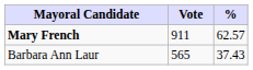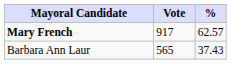 <table class="wikitable">
 <tr>
 <th style="background:#ddf; width:200px;">Mayoral Candidate</th>
 <th style="background:#ddf; width:50px;">Vote</th>
 <th style="background:#ddf; width:30px;">%</th>
 </tr>
 <tr>
 <td><strong>Mary French</strong></td>
-<td>911</td>
+<td>917</td>
 <td>62.57</td>
 </tr>
 <tr>
 <td>Barbara Ann Laur</td>
 <td>565</td>
 <td>37.43</td>
 </tr>
 </table>
